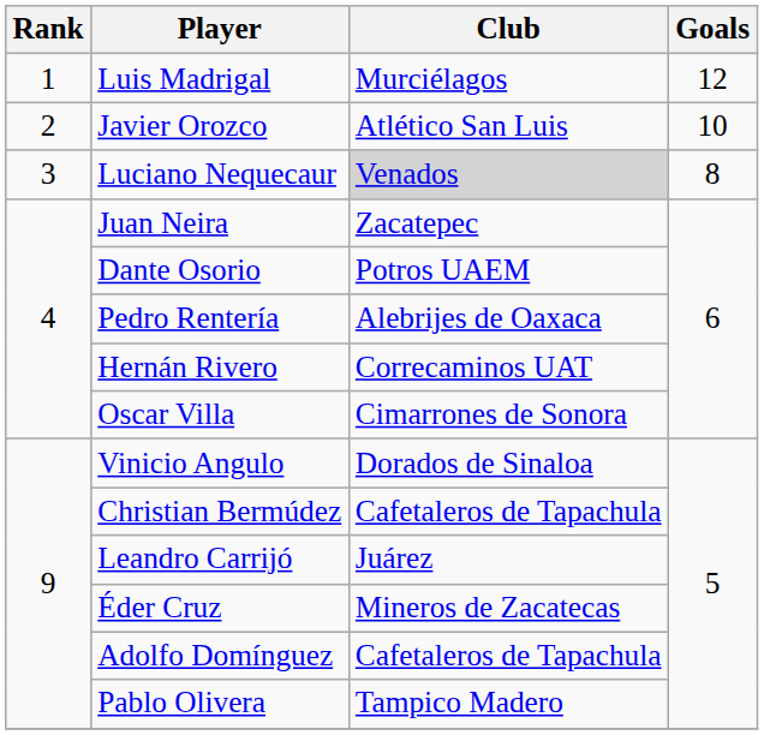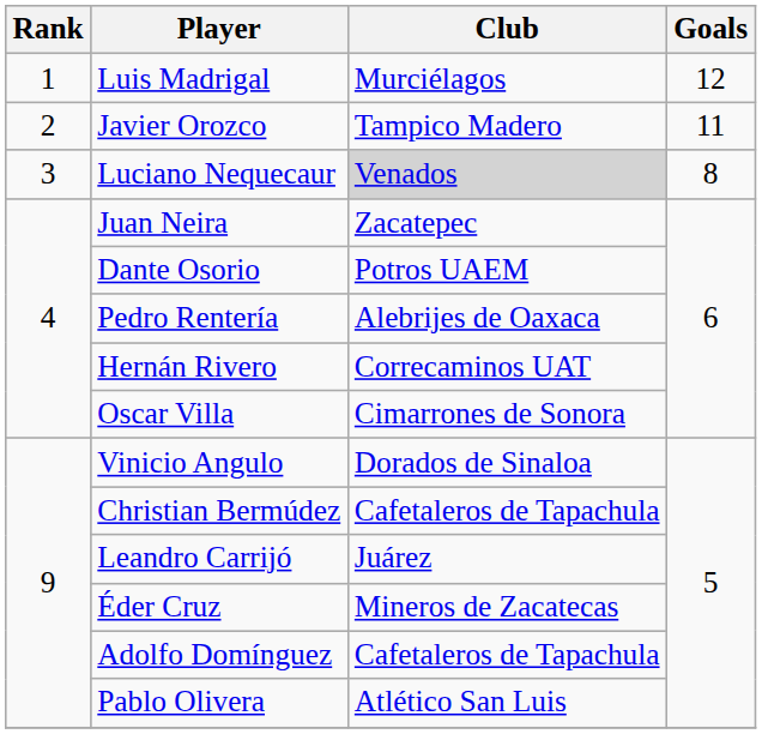 <table class="wikitable">
 <tr>
 <th>Rank</th>
 <th>Player</th>
 <th>Club</th>
 <th>Goals</th>
 </tr>
 <tr>
 <td align=center rowspan=1>1</td>
 <td> <a href='#'>Luis Madrigal</a></td>
 <td><a href='#'>Murciélagos</a></td>
 <td align=center rowspan=1>12</td>
 </tr>
 <tr>
 <td align=center rowspan=1>2</td>
 <td> <a href='#'>Javier Orozco</a></td>
-<td><a href='#'>Atlético San Luis</a></td>
-<td align=center rowspan=1>10</td>
+<td><a href='#'>Tampico Madero</a></td>
+<td align=center rowspan=1>11</td>
 </tr>
 <tr>
 <td align=center rowspan=1>3</td>
 <td> <a href='#'>Luciano Nequecaur</a></td>
 <td style="background: lightgrey;"><a href='#'>Venados</a></td>
 <td align=center rowspan=1>8</td>
 </tr>
 <tr>
 <td align=center rowspan=5>4</td>
 <td> <a href='#'>Juan Neira</a></td>
 <td><a href='#'>Zacatepec</a></td>
 <td align=center rowspan=5>6</td>
 </tr>
 <tr>
 <td> <a href='#'>Dante Osorio</a></td>
 <td><a href='#'>Potros UAEM</a></td>
 </tr>
 <tr>
 <td> <a href='#'>Pedro Rentería</a></td>
 <td><a href='#'>Alebrijes de Oaxaca</a></td>
 </tr>
 <tr>
 <td> <a href='#'>Hernán Rivero</a></td>
 <td><a href='#'>Correcaminos UAT</a></td>
 </tr>
 <tr>
 <td> <a href='#'>Oscar Villa</a></td>
 <td><a href='#'>Cimarrones de Sonora</a></td>
 </tr>
 <tr>
 <td align=center rowspan=6>9</td>
 <td> <a href='#'>Vinicio Angulo</a></td>
 <td><a href='#'>Dorados de Sinaloa</a></td>
 <td align=center rowspan=6>5</td>
 </tr>
 <tr>
 <td> <a href='#'>Christian Bermúdez</a></td>
 <td><a href='#'>Cafetaleros de Tapachula</a></td>
 </tr>
 <tr>
 <td> <a href='#'>Leandro Carrijó</a></td>
 <td><a href='#'>Juárez</a></td>
 </tr>
 <tr>
 <td> <a href='#'>Éder Cruz</a></td>
 <td><a href='#'>Mineros de Zacatecas</a></td>
 </tr>
 <tr>
 <td> <a href='#'>Adolfo Domínguez</a></td>
 <td><a href='#'>Cafetaleros de Tapachula</a></td>
 </tr>
 <tr>
 <td> <a href='#'>Pablo Olivera</a></td>
-<td><a href='#'>Tampico Madero</a></td>
+<td><a href='#'>Atlético San Luis</a></td>
 </tr>
 <tr>
 </tr>
 </table>
